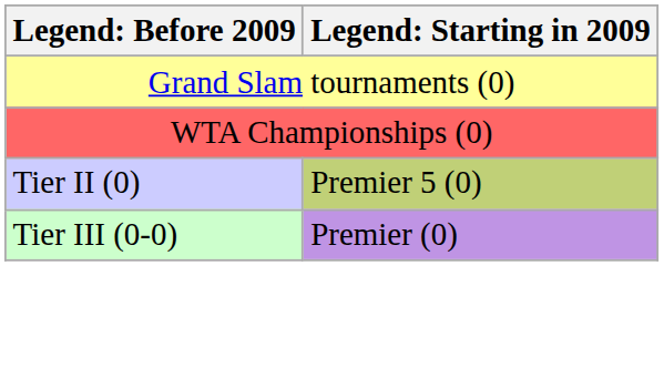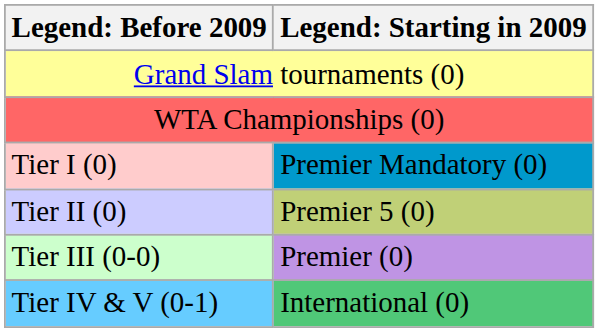 <table class="wikitable sortable mw-collapsible mw-collapsed">
 <tr>
 <th>Legend: Before 2009</th>
 <th>Legend: Starting in 2009</th>
 </tr>
 <tr>
 <td align=center colspan=2 bgcolor=#FFFF99><a href='#'>Grand Slam</a> tournaments (0)</td>
 </tr>
 <tr>
 <td align=center colspan=2 bgcolor=#FF6666>WTA Championships (0)</td>
 </tr>
 <tr>
+<td bgcolor=#ffcccc>Tier I (0)</td>
+<td bgcolor=#0099CC>Premier Mandatory (0)</td>
+</tr>
+<tr>
 <td bgcolor=#ccccff>Tier II (0)</td>
 <td bgcolor=#c0d077>Premier 5 (0)</td>
 </tr>
 <tr>
 <td bgcolor=#CCFFCC>Tier III (0-0)</td>
 <td bgcolor=#BF94E4>Premier (0)</td>
 </tr>
+<tr>
+<td bgcolor=#66CCFF>Tier IV & V (0-1)</td>
+<td bgcolor=#50C878>International (0)</td>
+</tr>
 </table>
